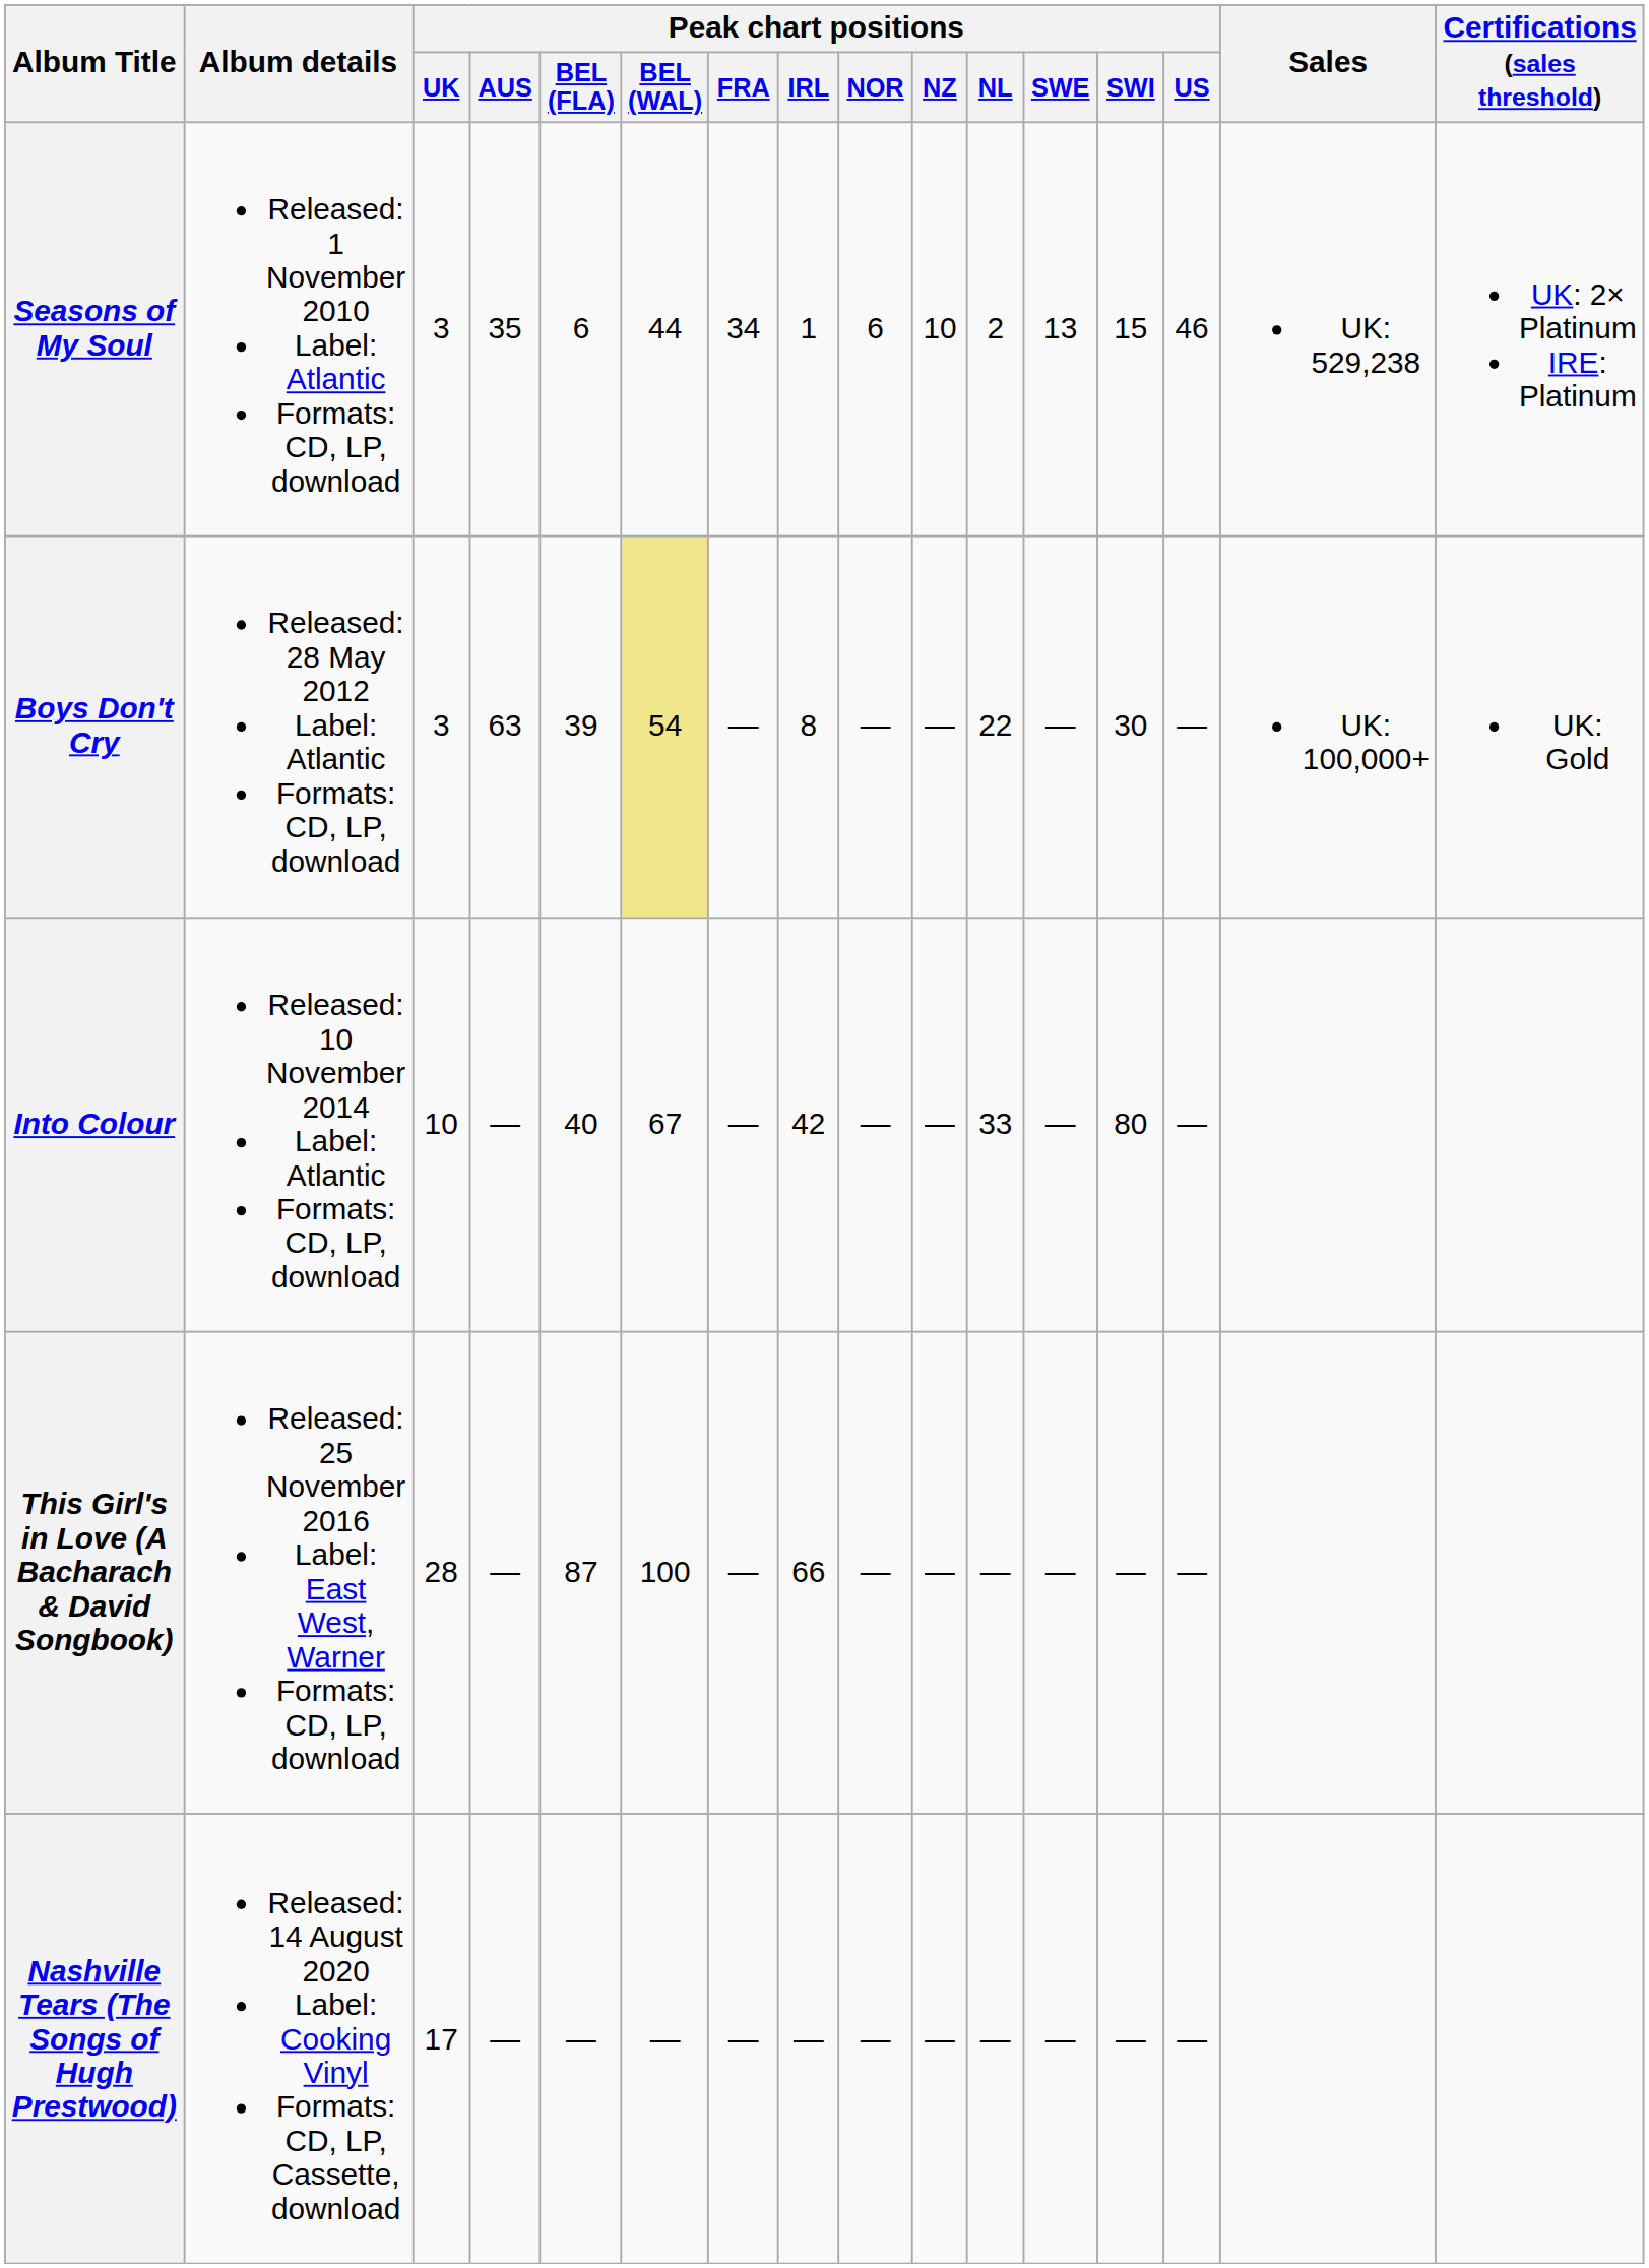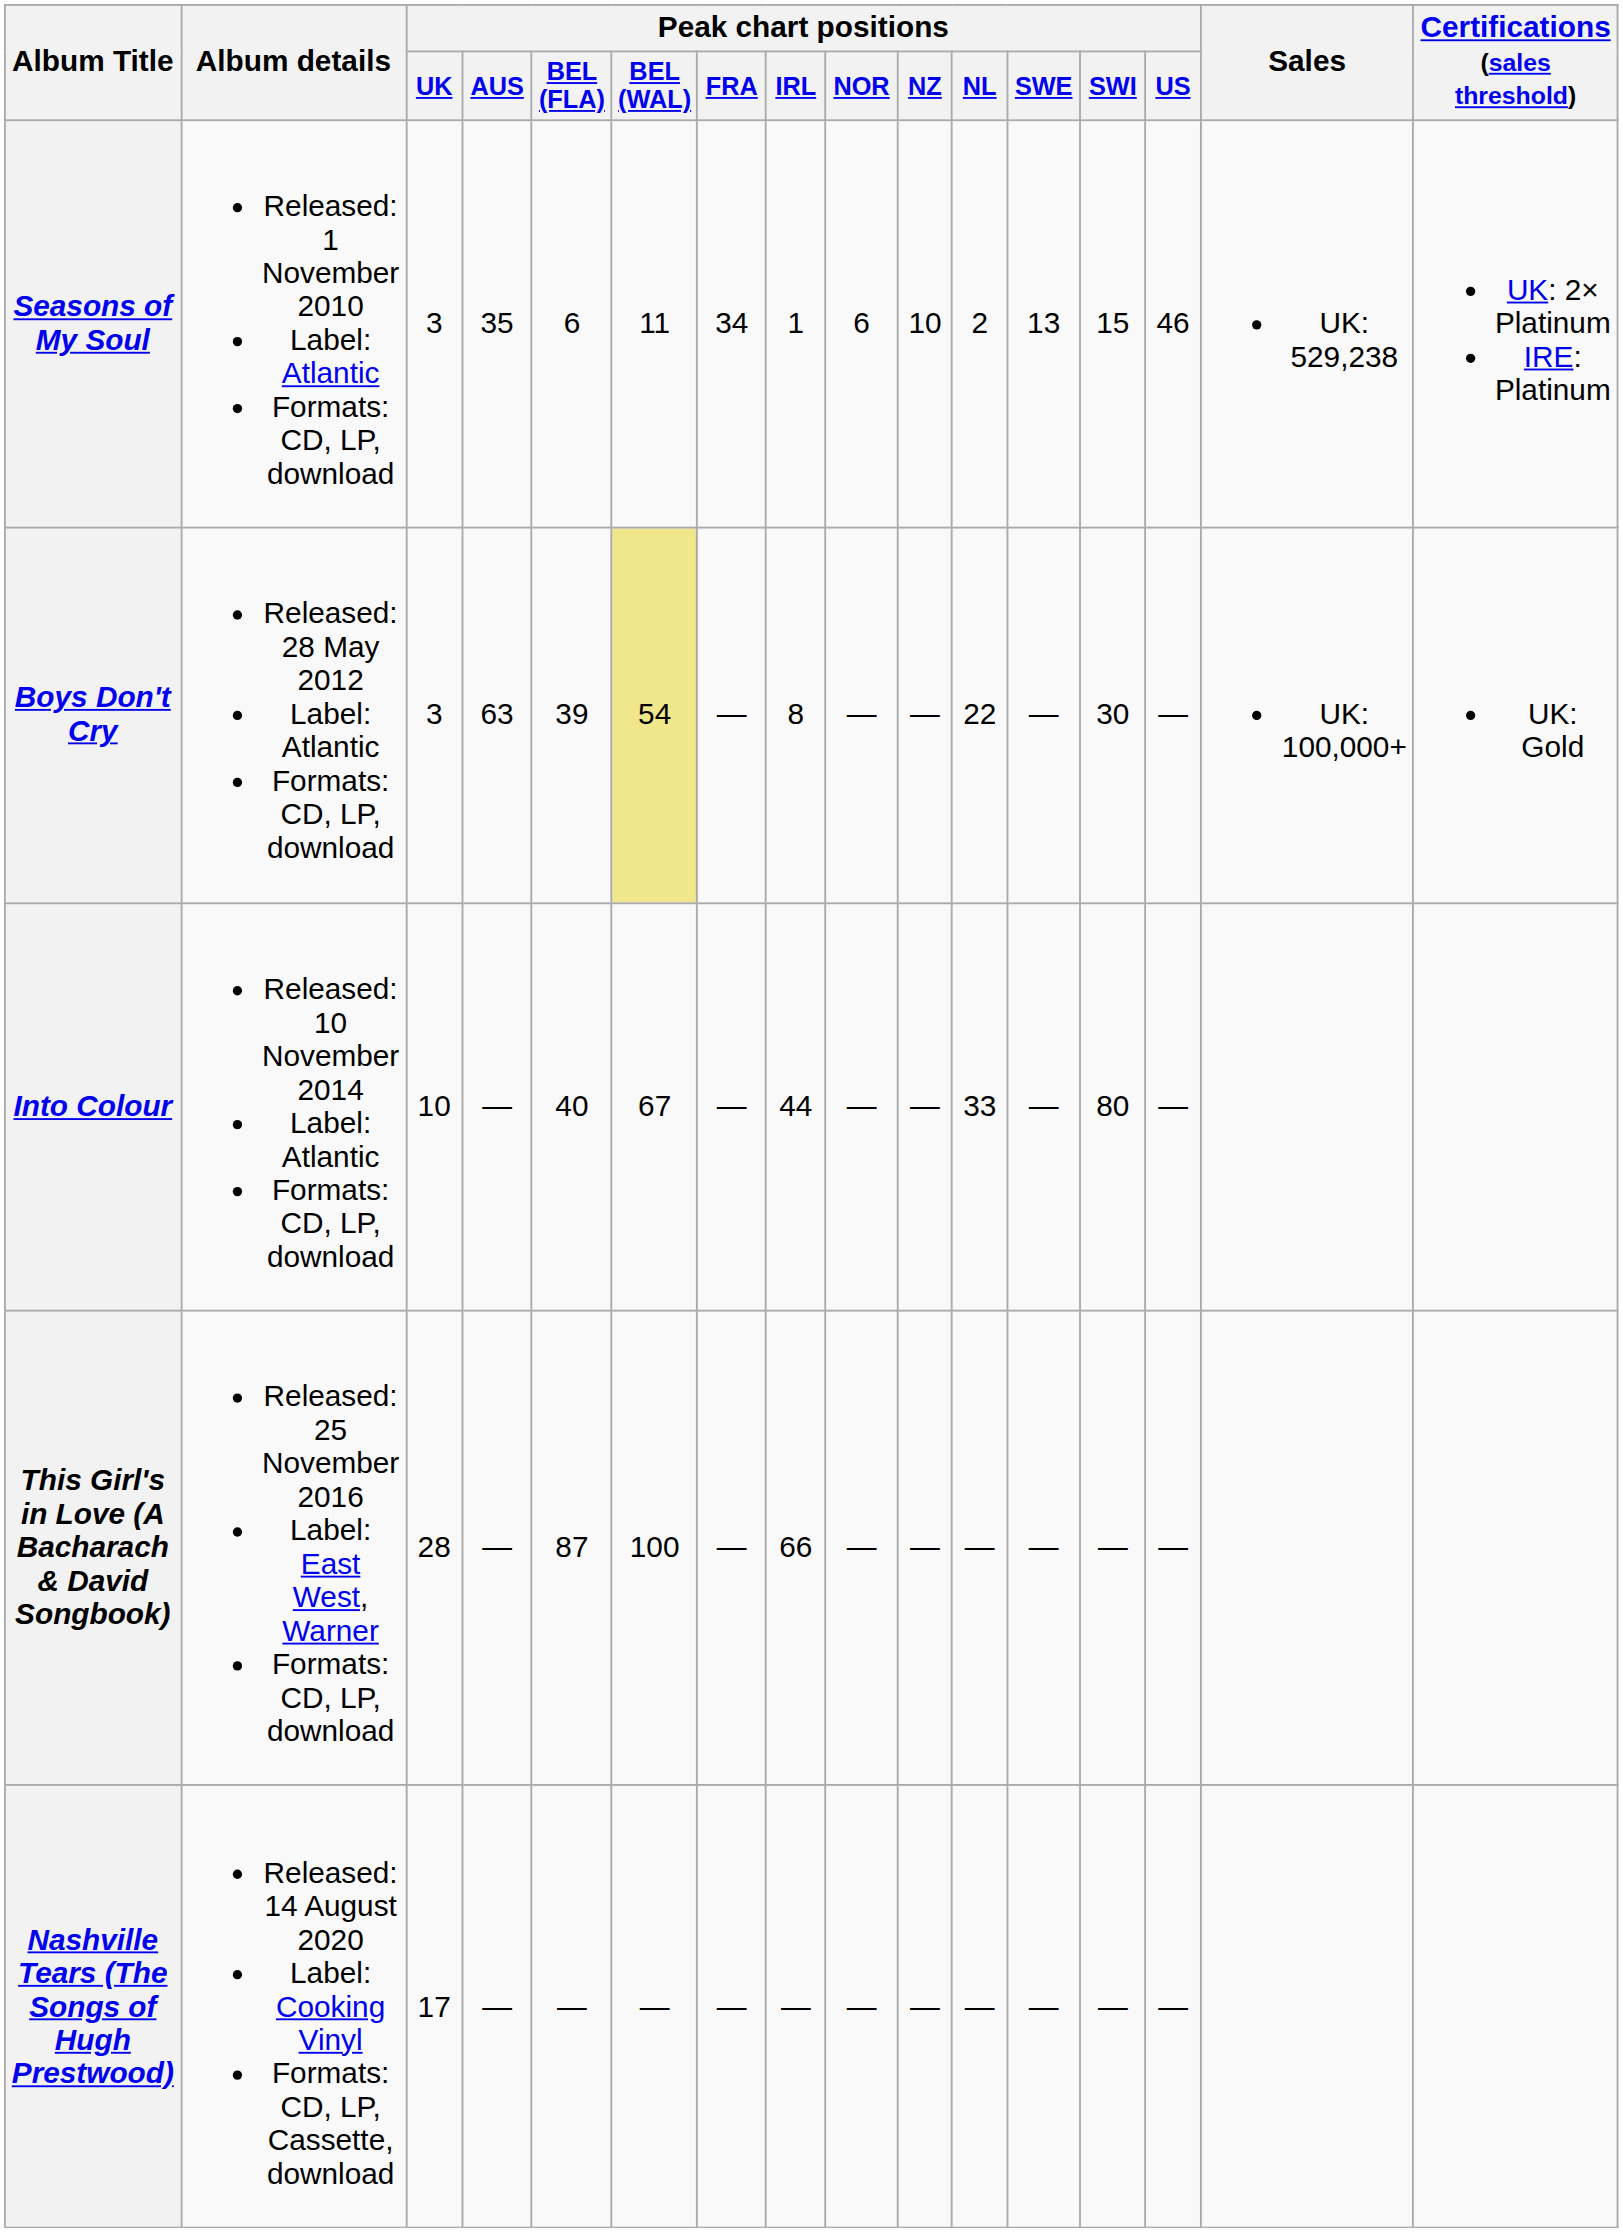 <table class="wikitable plainrowheaders" style="text-align:center;">
 <tr>
 <th scope="col" rowspan="2">Album Title</th>
 <th scope="col" rowspan="2">Album details</th>
 <th scope="col" colspan="12">Peak chart positions</th>
 <th scope="col" rowspan="2">Sales</th>
 <th scope="col" rowspan="2"><a href='#'>Certifications</a><br><small>(<a href='#'>sales threshold</a>)</small></th>
 </tr>
 <tr>
 <th scope="col" style="width:3em;font-size:85%;"><a href='#'>UK</a></th>
 <th scope="col" style="width:3em;font-size:85%;"><a href='#'>AUS</a><br></th>
 <th scope="col" style="width:3em;font-size:85%;"><a href='#'>BEL (FLA)</a><br></th>
 <th scope="col" style="width:3em;font-size:85%;"><a href='#'>BEL (WAL)</a><br></th>
 <th scope="col" style="width:3em;font-size:85%;"><a href='#'>FRA</a><br></th>
 <th scope="col" style="width:3em;font-size:85%;"><a href='#'>IRL</a><br></th>
 <th scope="col" style="width:3em;font-size:85%;"><a href='#'>NOR</a><br></th>
 <th scope="col" style="width:3em;font-size:85%;"><a href='#'>NZ</a><br></th>
 <th scope="col" style="width:3em;font-size:85%;"><a href='#'>NL</a><br></th>
 <th scope="col" style="width:3em;font-size:85%;"><a href='#'>SWE</a><br></th>
 <th scope="col" style="width:3em;font-size:85%;"><a href='#'>SWI</a><br></th>
 <th scope="col" style="width:3em;font-size:85%;"><a href='#'>US</a></th>
 </tr>
 <tr>
 <th scope="row"><em><a href='#'>Seasons of My Soul</a></em></th>
 <td><br><ul><li>Released: 1 November 2010</li><li>Label: <a href='#'>Atlantic</a></li><li>Formats: CD, LP, download</li></ul></td>
 <td>3</td>
 <td>35</td>
 <td>6</td>
-<td>44</td>
+<td>11</td>
 <td>34</td>
 <td>1</td>
 <td>6</td>
 <td>10</td>
 <td>2</td>
 <td>13</td>
 <td>15</td>
 <td>46</td>
 <td><br><ul><li>UK: 529,238</li></ul></td>
 <td><br><ul><li><a href='#'>UK</a>: 2× Platinum</li><li><a href='#'>IRE</a>: Platinum</li></ul></td>
 </tr>
 <tr>
 <th scope="row"><em><a href='#'>Boys Don't Cry</a></em></th>
 <td><br><ul><li>Released: 28 May 2012</li><li>Label: Atlantic</li><li>Formats: CD, LP, download</li></ul></td>
 <td>3</td>
 <td>63</td>
 <td>39</td>
 <td style="background: khaki;">54</td>
 <td>—</td>
 <td>8</td>
 <td>—</td>
 <td>—</td>
 <td>22</td>
 <td>—</td>
 <td>30</td>
 <td>—</td>
 <td><br><ul><li>UK: 100,000+</li></ul></td>
 <td><br><ul><li>UK: Gold</li></ul></td>
 </tr>
 <tr>
 <th scope="row"><em><a href='#'>Into Colour</a></em></th>
 <td><br><ul><li>Released: 10 November 2014</li><li>Label: Atlantic</li><li>Formats: CD, LP, download</li></ul></td>
 <td>10</td>
 <td>—</td>
 <td>40</td>
 <td>67</td>
 <td>—</td>
-<td>42</td>
+<td>44</td>
 <td>—</td>
 <td>—</td>
 <td>33</td>
 <td>—</td>
 <td>80</td>
 <td>—</td>
 <td></td>
 <td></td>
 </tr>
 <tr>
 <th scope="row"><em>This Girl's in Love (A Bacharach & David Songbook)</em></th>
 <td><br><ul><li>Released: 25 November 2016</li><li>Label: <a href='#'>East West</a>, <a href='#'>Warner</a></li><li>Formats: CD, LP, download</li></ul></td>
 <td>28</td>
 <td>—</td>
 <td>87</td>
 <td>100</td>
 <td>—</td>
 <td>66<br></td>
 <td>—</td>
 <td>—</td>
 <td>—</td>
 <td>—</td>
 <td>—</td>
 <td>—</td>
 <td></td>
 </tr>
 <tr>
 <th scope="row"><em><a href='#'>Nashville Tears (The Songs of Hugh Prestwood)</a></em></th>
 <td><br><ul><li>Released: 14 August 2020</li><li>Label: <a href='#'>Cooking Vinyl</a></li><li>Formats: CD, LP, Cassette, download</li></ul></td>
 <td>17</td>
 <td>—</td>
 <td>—</td>
 <td>—</td>
 <td>—</td>
 <td>—</td>
 <td>—</td>
 <td>—</td>
 <td>—</td>
 <td>—</td>
 <td>—</td>
 <td>—</td>
 <td></td>
 <td></td>
 </tr>
 </table>
